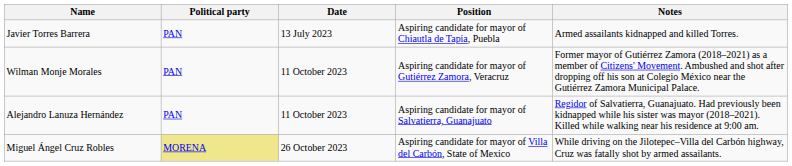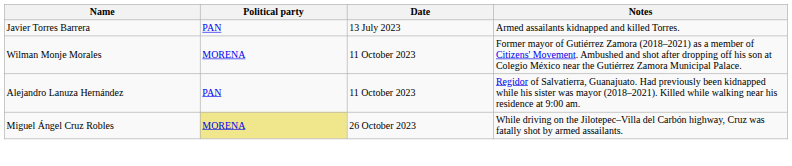 <table class="wikitable" style="width:100%">
 <tr>
 <th style="width:20%">Name</th>
 <th style="width:15%">Political party</th>
 <th style="width:15%">Date</th>
-<th style="width:20%">Position</th>
 <th style="width:30%">Notes</th>
 </tr>
 <tr>
 <td>Javier Torres Barrera</td>
 <td><a href='#'>PAN</a></td>
 <td>13 July 2023</td>
-<td>Aspiring candidate for mayor of <a href='#'>Chiautla de Tapia</a>, Puebla</td>
 <td>Armed assailants kidnapped and killed Torres.</td>
 </tr>
 <tr>
 <td>Wilman Monje Morales</td>
-<td><a href='#'>PAN</a></td>
+<td><a href='#'>MORENA</a></td>
 <td>11 October 2023</td>
-<td>Aspiring candidate for mayor of <a href='#'>Gutiérrez Zamora</a>, Veracruz</td>
 <td>Former mayor of Gutiérrez Zamora (2018–2021) as a member of <a href='#'>Citizens' Movement</a>. Ambushed and shot after dropping off his son at Colegio México near the Gutiérrez Zamora Municipal Palace.</td>
 </tr>
 <tr>
 <td>Alejandro Lanuza Hernández</td>
 <td><a href='#'>PAN</a></td>
 <td>11 October 2023</td>
-<td>Aspiring candidate for mayor of <a href='#'>Salvatierra, Guanajuato</a></td>
 <td><a href='#'>Regidor</a> of Salvatierra, Guanajuato. Had previously been kidnapped while his sister was mayor (2018–2021). Killed while walking near his residence at 9:00 am.</td>
 </tr>
 <tr>
 <td>Miguel Ángel Cruz Robles</td>
 <td style="background: khaki;"><a href='#'>MORENA</a></td>
 <td>26 October 2023</td>
-<td>Aspiring candidate for mayor of <a href='#'>Villa del Carbón</a>, State of Mexico</td>
 <td>While driving on the Jilotepec–Villa del Carbón highway, Cruz was fatally shot by armed assailants.</td>
 </tr>
 </table>
